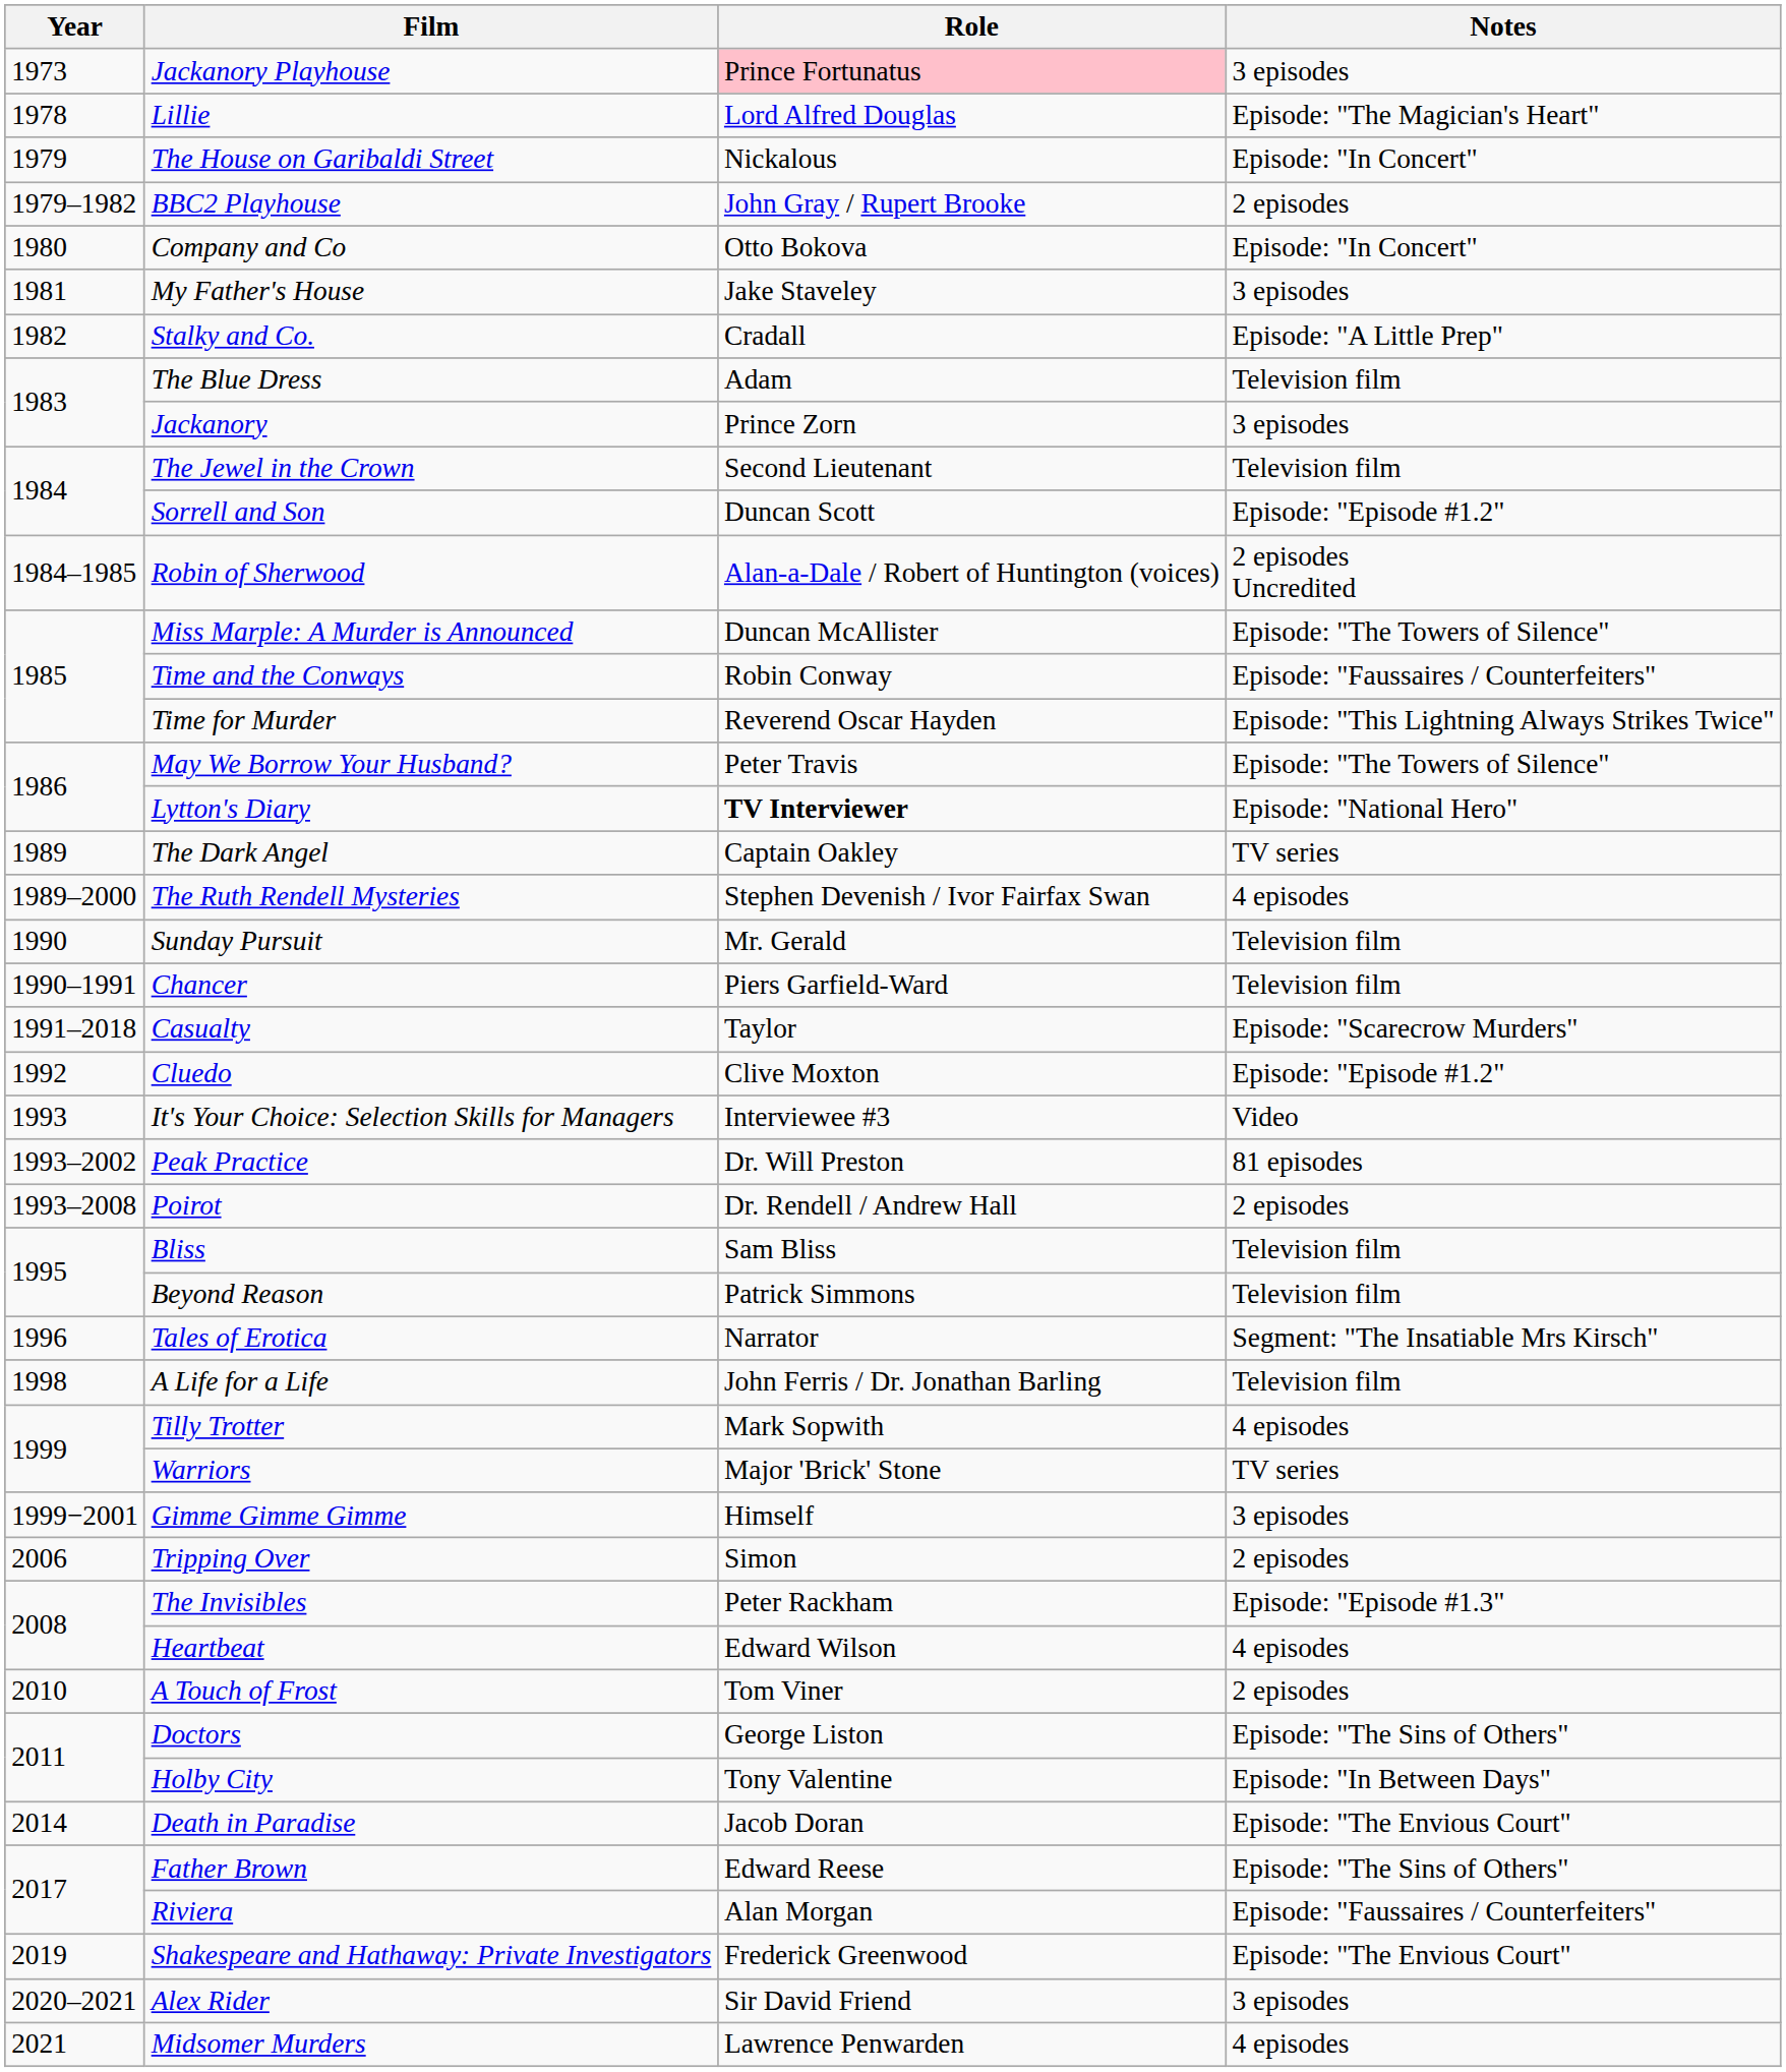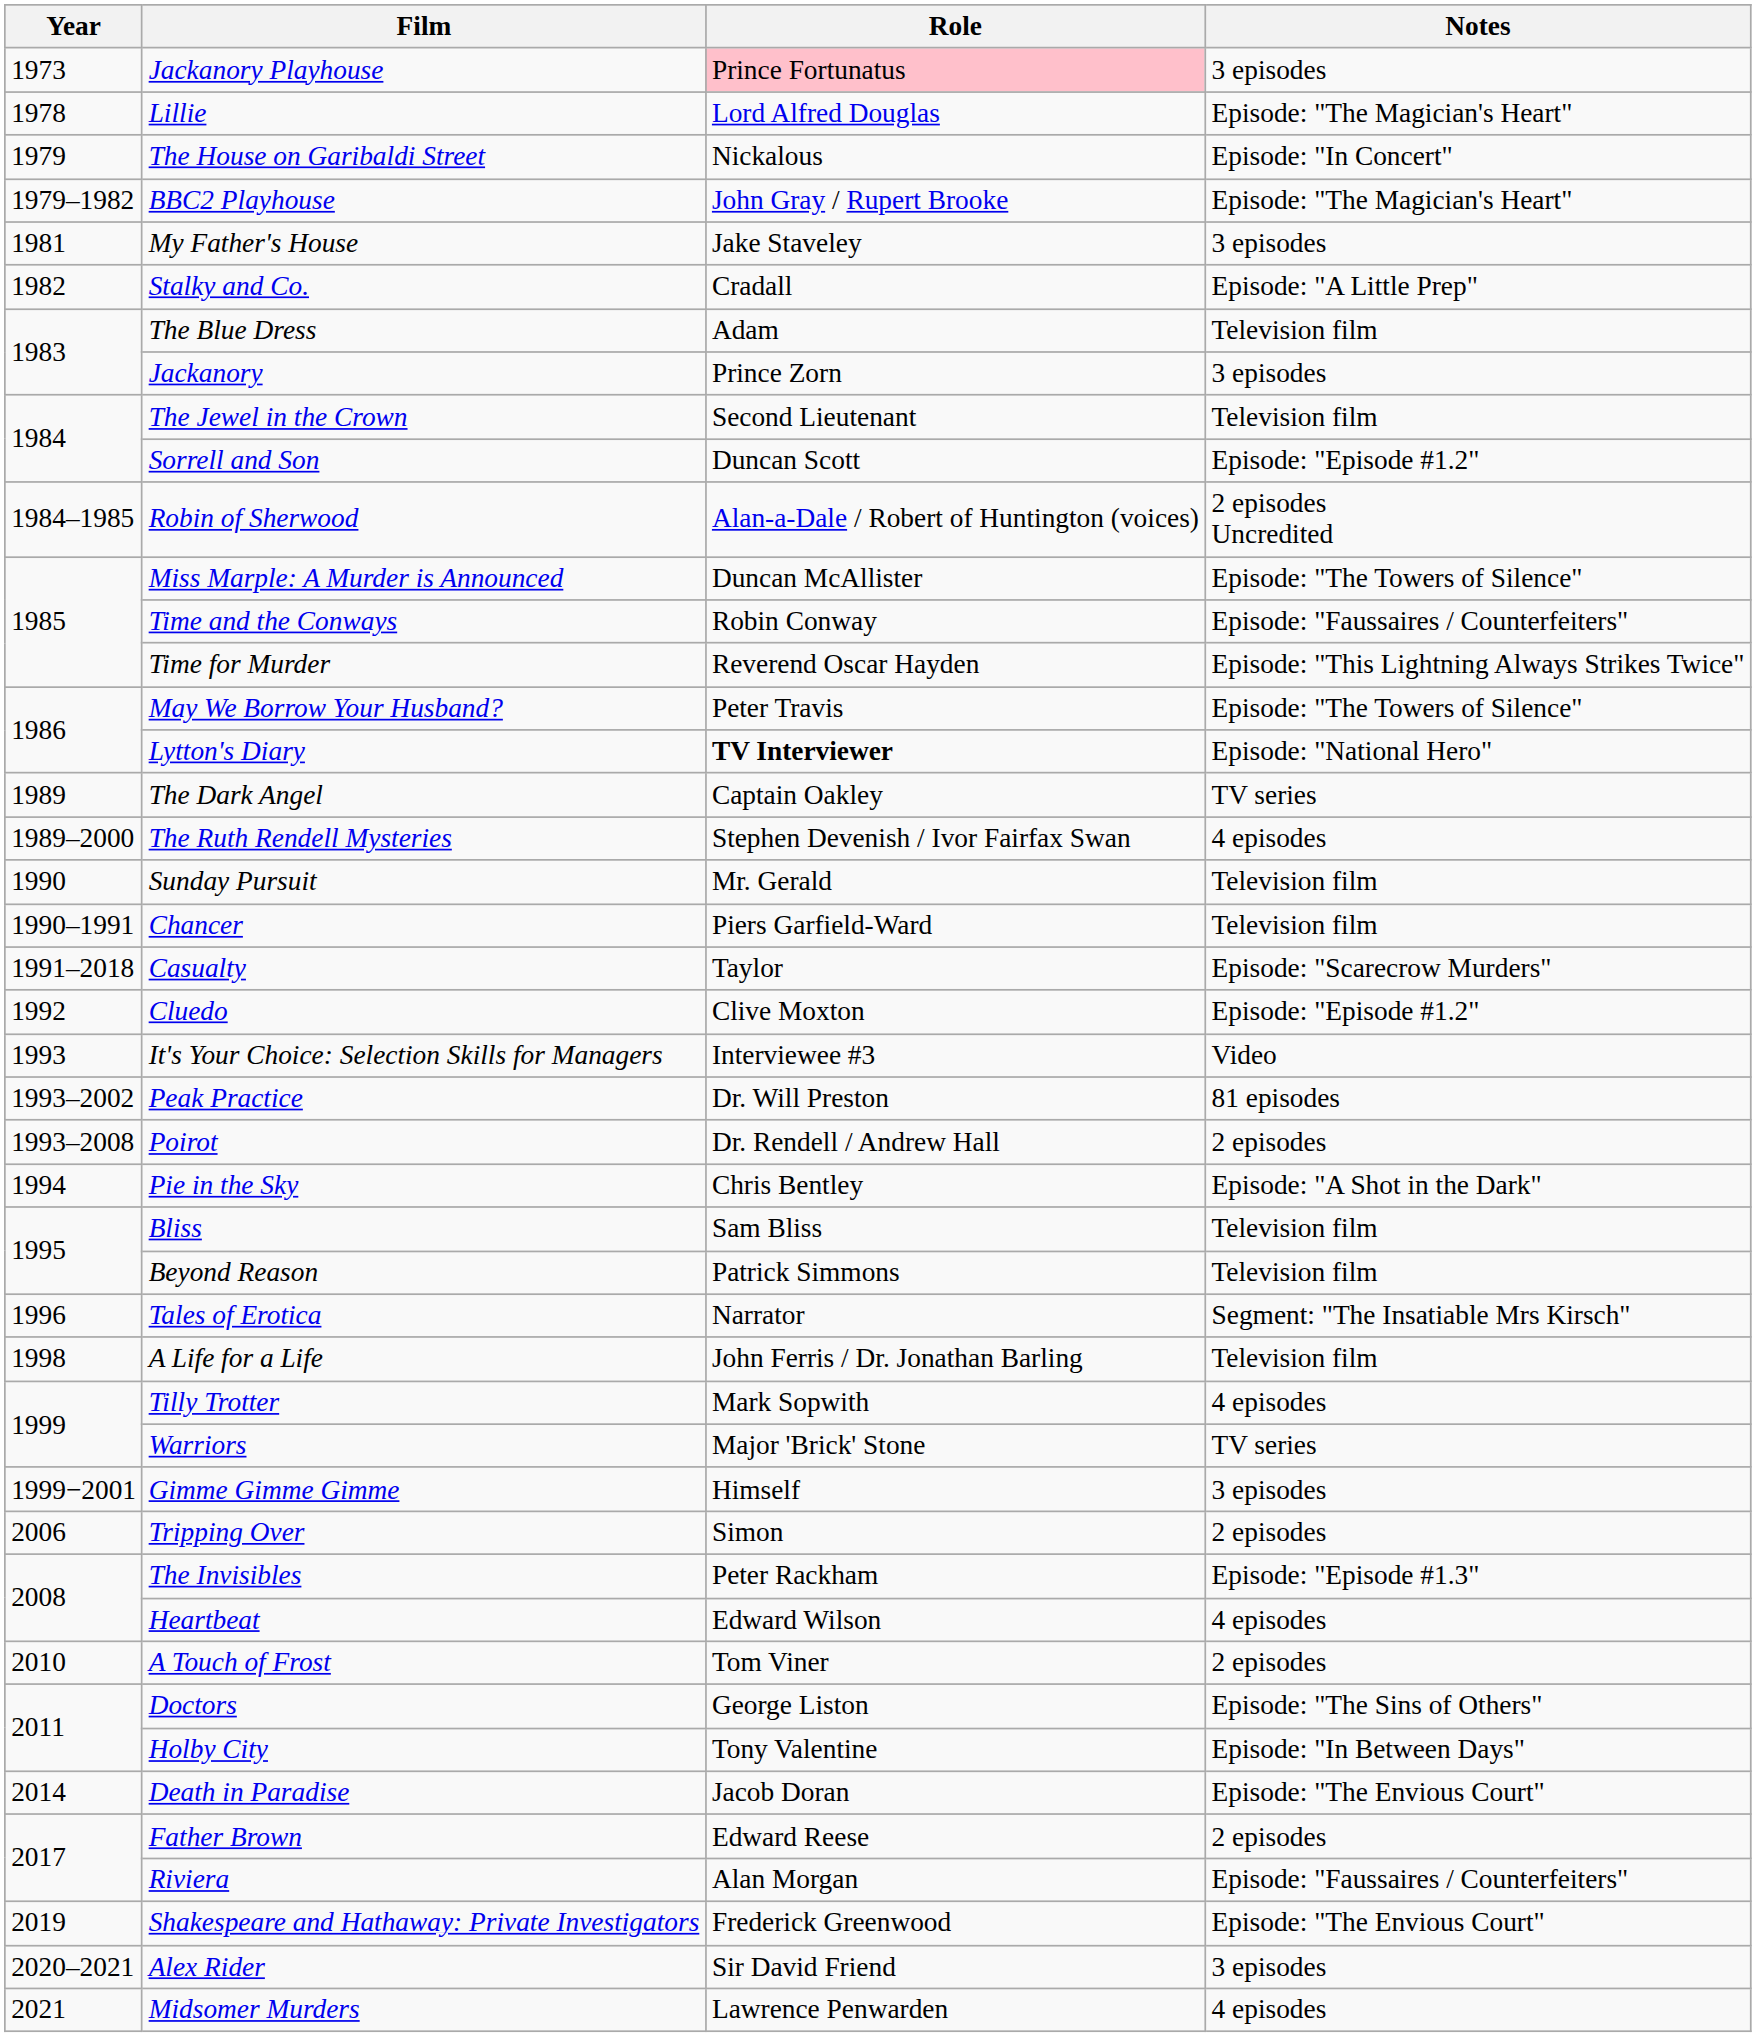 <table class="wikitable sortable">
 <tr>
 <th>Year</th>
 <th>Film</th>
 <th>Role</th>
 <th>Notes</th>
 </tr>
 <tr>
 <td>1973</td>
 <td><a href='#'><em>Jackanory Playhouse</em></a></td>
 <td style="background: pink;">Prince Fortunatus</td>
 <td>3 episodes</td>
 </tr>
 <tr>
 <td>1978</td>
 <td><a href='#'><em>Lillie</em></a></td>
 <td><a href='#'>Lord Alfred Douglas</a></td>
 <td>Episode: "The Magician's Heart"</td>
 </tr>
 <tr>
 <td>1979</td>
 <td><em><a href='#'>The House on Garibaldi Street</a></em></td>
 <td>Nickalous</td>
 <td>Episode: "In Concert"</td>
 </tr>
 <tr>
 <td>1979–1982</td>
 <td><em><a href='#'>BBC2 Playhouse</a></em></td>
 <td><a href='#'>John Gray</a> / <a href='#'>Rupert Brooke</a></td>
-<td>2 episodes</td>
-</tr>
-<tr>
-<td>1980</td>
-<td><em>Company and Co</em></td>
-<td>Otto Bokova</td>
-<td>Episode: "In Concert"</td>
+<td>Episode: "The Magician's Heart"</td>
 </tr>
 <tr>
 <td>1981</td>
 <td><em>My Father's House</em></td>
 <td>Jake Staveley</td>
 <td>3 episodes</td>
 </tr>
 <tr>
 <td>1982</td>
 <td><a href='#'><em>Stalky and Co.</em></a></td>
 <td>Cradall</td>
 <td>Episode: "A Little Prep"</td>
 </tr>
 <tr>
 <td rowspan="2">1983</td>
 <td><em>The Blue Dress</em></td>
 <td>Adam</td>
 <td>Television film</td>
 </tr>
 <tr>
 <td><em><a href='#'>Jackanory</a></em></td>
 <td>Prince Zorn</td>
 <td>3 episodes</td>
 </tr>
 <tr>
 <td rowspan="2">1984</td>
 <td><a href='#'><em>The Jewel in the Crown</em></a></td>
 <td>Second Lieutenant</td>
 <td>Television film</td>
 </tr>
 <tr>
 <td><a href='#'><em>Sorrell and Son</em></a></td>
 <td>Duncan Scott</td>
 <td>Episode: "Episode #1.2"</td>
 </tr>
 <tr>
 <td>1984–1985</td>
 <td><em><a href='#'>Robin of Sherwood</a></em></td>
 <td><a href='#'>Alan-a-Dale</a> / Robert of Huntington (voices)</td>
 <td>2 episodes<br>Uncredited</td>
 </tr>
 <tr>
 <td rowspan="3">1985</td>
 <td><a href='#'><em>Miss Marple: A Murder is Announced</em></a></td>
 <td>Duncan McAllister</td>
 <td>Episode: "The Towers of Silence"</td>
 </tr>
 <tr>
 <td><a href='#'><em>Time and the Conways</em></a></td>
 <td>Robin Conway</td>
 <td>Episode: "Faussaires / Counterfeiters"</td>
 </tr>
 <tr>
 <td><em>Time for Murder</em></td>
 <td>Reverend Oscar Hayden</td>
 <td>Episode: "This Lightning Always Strikes Twice"</td>
 </tr>
 <tr>
 <td rowspan="2">1986</td>
 <td><a href='#'><em>May We Borrow Your Husband?</em></a></td>
 <td>Peter Travis</td>
 <td>Episode: "The Towers of Silence"</td>
 </tr>
 <tr>
 <td><em><a href='#'>Lytton's Diary</a></em></td>
 <td><strong>TV Interviewer</strong></td>
 <td>Episode: "National Hero"</td>
 </tr>
 <tr>
 <td>1989</td>
 <td><em>The Dark Angel</em></td>
 <td>Captain Oakley</td>
 <td>TV series</td>
 </tr>
 <tr>
 <td>1989–2000</td>
 <td><em><a href='#'>The Ruth Rendell Mysteries</a></em></td>
 <td>Stephen Devenish / Ivor Fairfax Swan</td>
 <td>4 episodes</td>
 </tr>
 <tr>
 <td>1990</td>
 <td><em>Sunday Pursuit</em></td>
 <td>Mr. Gerald</td>
 <td>Television film</td>
 </tr>
 <tr>
 <td>1990–1991</td>
 <td><em><a href='#'>Chancer</a></em></td>
 <td>Piers Garfield-Ward</td>
 <td>Television film</td>
 </tr>
 <tr>
 <td>1991–2018</td>
 <td><a href='#'><em>Casualty</em></a></td>
 <td>Taylor</td>
 <td>Episode: "Scarecrow Murders"</td>
 </tr>
 <tr>
 <td>1992</td>
 <td><a href='#'><em>Cluedo</em></a></td>
 <td>Clive Moxton</td>
 <td>Episode: "Episode #1.2"</td>
 </tr>
 <tr>
 <td>1993</td>
 <td><em>It's Your Choice: Selection Skills for Managers</em></td>
 <td>Interviewee #3</td>
 <td>Video</td>
 </tr>
 <tr>
 <td>1993–2002</td>
 <td><em><a href='#'>Peak Practice</a></em></td>
 <td>Dr. Will Preston</td>
 <td>81 episodes</td>
 </tr>
 <tr>
 <td>1993–2008</td>
 <td><a href='#'><em>Poirot</em></a></td>
 <td>Dr. Rendell / Andrew Hall</td>
 <td>2 episodes</td>
 </tr>
 <tr>
+<td>1994</td>
+<td><a href='#'><em>Pie in the Sky</em></a></td>
+<td>Chris Bentley</td>
+<td>Episode: "A Shot in the Dark"</td>
+</tr>
+<tr>
 <td rowspan="2">1995</td>
 <td><a href='#'><em>Bliss</em></a></td>
 <td>Sam Bliss</td>
 <td>Television film</td>
 </tr>
 <tr>
 <td><em>Beyond Reason</em></td>
 <td>Patrick Simmons</td>
 <td>Television film</td>
 </tr>
 <tr>
 <td>1996</td>
 <td><em><a href='#'>Tales of Erotica</a></em></td>
 <td>Narrator</td>
 <td>Segment: "The Insatiable Mrs Kirsch"</td>
 </tr>
 <tr>
 <td>1998</td>
 <td><em>A Life for a Life</em></td>
 <td>John Ferris / Dr. Jonathan Barling</td>
 <td>Television film</td>
 </tr>
 <tr>
 <td rowspan="2">1999</td>
 <td><a href='#'><em>Tilly Trotter</em></a></td>
 <td>Mark Sopwith</td>
 <td>4 episodes</td>
 </tr>
 <tr>
 <td><a href='#'><em>Warriors</em></a></td>
 <td>Major 'Brick' Stone</td>
 <td>TV series</td>
 </tr>
 <tr>
 <td>1999−2001</td>
 <td><a href='#'><em>Gimme Gimme Gimme</em></a></td>
 <td>Himself</td>
 <td>3 episodes</td>
 </tr>
 <tr>
 <td>2006</td>
 <td><em><a href='#'>Tripping Over</a></em></td>
 <td>Simon</td>
 <td>2 episodes</td>
 </tr>
 <tr>
 <td rowspan="2">2008</td>
 <td><a href='#'><em>The Invisibles</em></a></td>
 <td>Peter Rackham</td>
 <td>Episode: "Episode #1.3"</td>
 </tr>
 <tr>
 <td><a href='#'><em>Heartbeat</em></a></td>
 <td>Edward Wilson</td>
 <td>4 episodes</td>
 </tr>
 <tr>
 <td>2010</td>
 <td><em><a href='#'>A Touch of Frost</a></em></td>
 <td>Tom Viner</td>
 <td>2 episodes</td>
 </tr>
 <tr>
 <td rowspan="2">2011</td>
 <td><a href='#'><em>Doctors</em></a></td>
 <td>George Liston</td>
 <td>Episode: "The Sins of Others"</td>
 </tr>
 <tr>
 <td><em><a href='#'>Holby City</a></em></td>
 <td>Tony Valentine</td>
 <td>Episode: "In Between Days"</td>
 </tr>
 <tr>
 <td>2014</td>
 <td><a href='#'><em>Death in Paradise</em></a></td>
 <td>Jacob Doran</td>
 <td>Episode: "The Envious Court"</td>
 </tr>
 <tr>
 <td rowspan="2">2017</td>
 <td><a href='#'><em>Father Brown</em></a></td>
 <td>Edward Reese</td>
-<td>Episode: "The Sins of Others"</td>
+<td>2 episodes</td>
 </tr>
 <tr>
 <td><a href='#'><em>Riviera</em></a></td>
 <td>Alan Morgan</td>
 <td>Episode: "Faussaires / Counterfeiters"</td>
 </tr>
 <tr>
 <td>2019</td>
 <td><a href='#'><em>Shakespeare and Hathaway: Private Investigators</em></a></td>
 <td>Frederick Greenwood</td>
 <td>Episode: "The Envious Court"</td>
 </tr>
 <tr>
 <td>2020–2021</td>
 <td><a href='#'><em>Alex Rider</em></a></td>
 <td>Sir David Friend</td>
 <td>3 episodes</td>
 </tr>
 <tr>
 <td>2021</td>
 <td><em><a href='#'>Midsomer Murders</a></em></td>
 <td>Lawrence Penwarden</td>
 <td>4 episodes</td>
 </tr>
 </table>
